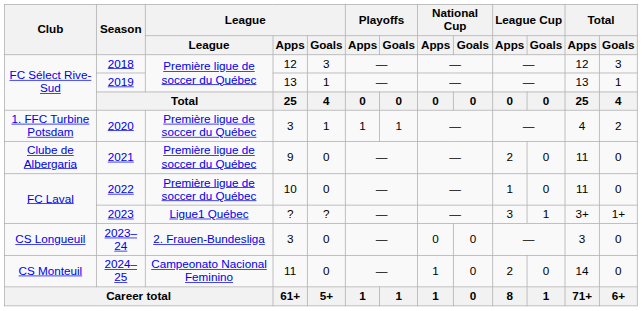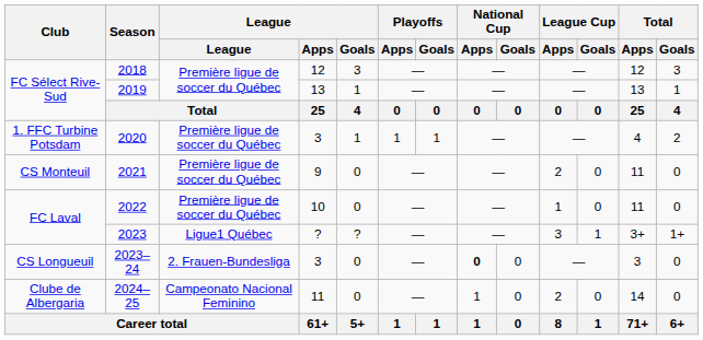 <table class="wikitable" style="text-align: center;">
 <tr>
 <th rowspan="2">Club</th>
 <th rowspan="2">Season</th>
 <th colspan="3">League</th>
 <th colspan="2">Playoffs</th>
 <th colspan="2">National Cup</th>
 <th colspan="2">League Cup</th>
 <th colspan="2">Total</th>
 </tr>
 <tr>
 <th>League</th>
 <th>Apps</th>
 <th>Goals</th>
 <th>Apps</th>
 <th>Goals</th>
 <th>Apps</th>
 <th>Goals</th>
 <th>Apps</th>
 <th>Goals</th>
 <th>Apps</th>
 <th>Goals</th>
 </tr>
 <tr>
 <td rowspan=3><a href='#'>FC Sélect Rive-Sud</a></td>
 <td><a href='#'>2018</a></td>
 <td rowspan=2><a href='#'>Première ligue de soccer du Québec</a></td>
 <td>12</td>
 <td>3</td>
 <td colspan="2">—</td>
 <td colspan="2">—</td>
 <td colspan="2">—</td>
 <td>12</td>
 <td>3</td>
 </tr>
 <tr>
 <td><a href='#'>2019</a></td>
 <td>13</td>
 <td>1</td>
 <td colspan="2">—</td>
 <td colspan="2">—</td>
 <td colspan="2">—</td>
 <td>13</td>
 <td>1</td>
 </tr>
 <tr>
 <th colspan="2">Total</th>
 <th>25</th>
 <th>4</th>
 <th>0</th>
 <th>0</th>
 <th>0</th>
 <th>0</th>
 <th>0</th>
 <th>0</th>
 <th>25</th>
 <th>4</th>
 </tr>
 <tr>
 <td><a href='#'>1. FFC Turbine Potsdam</a></td>
 <td><a href='#'>2020</a></td>
 <td><a href='#'>Première ligue de soccer du Québec</a></td>
 <td>3</td>
 <td>1</td>
 <td>1</td>
 <td>1</td>
 <td colspan="2">—</td>
 <td colspan="2">—</td>
 <td>4</td>
 <td>2</td>
 </tr>
 <tr>
-<td><a href='#'>Clube de Albergaria</a></td>
+<td><a href='#'>CS Monteuil</a></td>
 <td><a href='#'>2021</a></td>
 <td><a href='#'>Première ligue de soccer du Québec</a></td>
 <td>9</td>
 <td>0</td>
 <td colspan="2">—</td>
 <td colspan="2">—</td>
 <td>2</td>
 <td>0</td>
 <td>11</td>
 <td>0</td>
 </tr>
 <tr>
 <td rowspan=2><a href='#'>FC Laval</a></td>
 <td><a href='#'>2022</a></td>
 <td><a href='#'>Première ligue de soccer du Québec</a></td>
 <td>10</td>
 <td>0</td>
 <td colspan="2">—</td>
 <td colspan="2">—</td>
 <td>1</td>
 <td>0</td>
 <td>11</td>
 <td>0</td>
 </tr>
 <tr>
 <td><a href='#'>2023</a></td>
 <td><a href='#'>Ligue1 Québec</a></td>
 <td>?</td>
 <td>?</td>
 <td colspan="2">—</td>
 <td colspan="2">—</td>
 <td>3</td>
 <td>1</td>
 <td>3+</td>
 <td>1+</td>
 </tr>
 <tr>
 <td><a href='#'>CS Longueuil</a></td>
 <td><a href='#'>2023–24</a></td>
 <td><a href='#'>2. Frauen-Bundesliga</a></td>
 <td>3</td>
 <td>0</td>
 <td colspan="2">—</td>
-<td>0</td>
+<td><strong>0</strong></td>
 <td>0</td>
 <td colspan="2">—</td>
 <td>3</td>
 <td>0</td>
 </tr>
 <tr>
-<td><a href='#'>CS Monteuil</a></td>
+<td><a href='#'>Clube de Albergaria</a></td>
 <td><a href='#'>2024–25</a></td>
 <td><a href='#'>Campeonato Nacional Feminino</a></td>
 <td>11</td>
 <td>0</td>
 <td colspan="2">—</td>
 <td>1</td>
 <td>0</td>
 <td>2</td>
 <td>0</td>
 <td>14</td>
 <td>0</td>
 </tr>
 <tr>
 <th colspan="3">Career total</th>
 <th>61+</th>
 <th>5+</th>
 <th>1</th>
 <th>1</th>
 <th>1</th>
 <th>0</th>
 <th>8</th>
 <th>1</th>
 <th>71+</th>
 <th>6+</th>
 </tr>
 </table>
